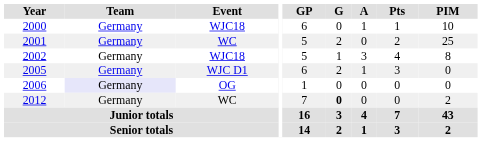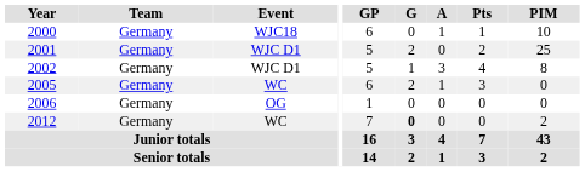 <table border="0" cellpadding="1" cellspacing="0" ID="Table3" style="text-align:center; width:40em">
 <tr ALIGN="center" bgcolor="#e0e0e0">
 <th>Year</th>
 <th>Team</th>
 <th>Event</th>
 <th rowspan="99" bgcolor="#ffffff"></th>
 <th>GP</th>
 <th>G</th>
 <th>A</th>
 <th>Pts</th>
 <th>PIM</th>
 </tr>
 <tr>
 <td><a href='#'>2000</a></td>
 <td><a href='#'>Germany</a></td>
 <td><a href='#'>WJC18</a></td>
 <td>6</td>
 <td>0</td>
 <td>1</td>
 <td>1</td>
 <td>10</td>
 </tr>
 <tr bgcolor="#f0f0f0">
 <td><a href='#'>2001</a></td>
 <td><a href='#'>Germany</a></td>
-<td><a href='#'>WC</a></td>
+<td><a href='#'>WJC D1</a></td>
 <td>5</td>
 <td>2</td>
 <td>0</td>
 <td>2</td>
 <td>25</td>
 </tr>
 <tr>
 <td><a href='#'>2002</a></td>
 <td>Germany</td>
-<td><a href='#'>WJC18</a></td>
+<td>WJC D1</td>
 <td>5</td>
 <td>1</td>
 <td>3</td>
 <td>4</td>
 <td>8</td>
 </tr>
 <tr bgcolor="#f0f0f0">
 <td><a href='#'>2005</a></td>
 <td><a href='#'>Germany</a></td>
-<td><a href='#'>WJC D1</a></td>
+<td><a href='#'>WC</a></td>
 <td>6</td>
 <td>2</td>
 <td>1</td>
 <td>3</td>
 <td>0</td>
 </tr>
 <tr>
 <td><a href='#'>2006</a></td>
-<td style="background: lavender;">Germany</td>
+<td>Germany</td>
 <td><a href='#'>OG</a></td>
 <td>1</td>
 <td>0</td>
 <td>0</td>
 <td>0</td>
 <td>0</td>
 </tr>
 <tr bgcolor="#f0f0f0">
 <td><a href='#'>2012</a></td>
 <td>Germany</td>
 <td>WC</td>
 <td>7</td>
 <td><strong>0</strong></td>
 <td>0</td>
 <td>0</td>
 <td>2</td>
 </tr>
 <tr style="background: #e0e0e0;">
 <th colspan="3">Junior totals</th>
 <th>16</th>
 <th>3</th>
 <th>4</th>
 <th>7</th>
 <th>43</th>
 </tr>
 <tr style="background: #e0e0e0;">
 <th colspan="3">Senior totals</th>
 <th>14</th>
 <th>2</th>
 <th>1</th>
 <th>3</th>
 <th>2</th>
 </tr>
 </table>
